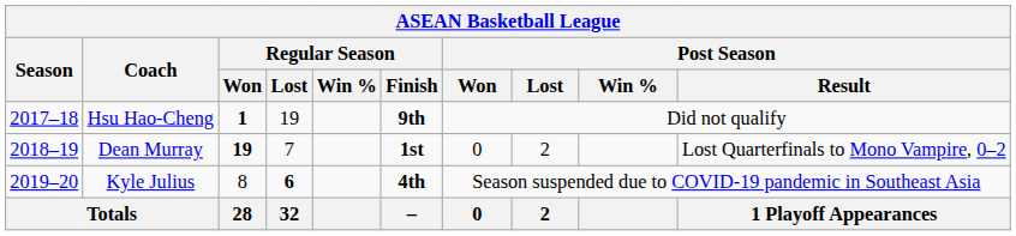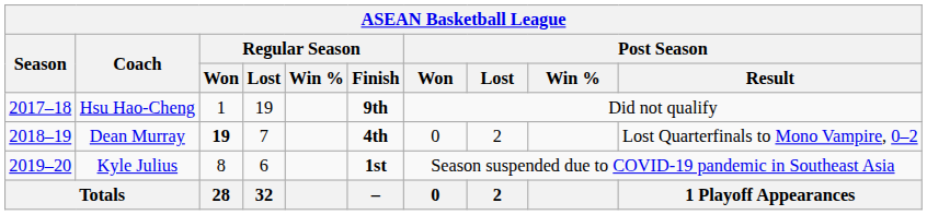 <table class="wikitable" style="font-size: 95%; text-align:center;">
 <tr>
 <th colspan="10"><a href='#'>ASEAN Basketball League</a></th>
 </tr>
 <tr>
 <th rowspan="2">Season</th>
 <th rowspan="2">Coach</th>
 <th colspan="4">Regular Season</th>
 <th colspan="4">Post Season</th>
 </tr>
 <tr>
 <th>Won</th>
 <th>Lost</th>
 <th>Win %</th>
 <th>Finish</th>
 <th>Won</th>
 <th>Lost</th>
 <th>Win %</th>
 <th>Result</th>
 </tr>
 <tr>
 <td><a href='#'>2017–18</a></td>
 <td><a href='#'>Hsu Hao-Cheng</a></td>
-<td><strong>1</strong></td>
+<td>1</td>
 <td>19</td>
 <td></td>
 <td><strong>9th</strong></td>
 <td colspan="4">Did not qualify</td>
 </tr>
 <tr>
 <td><a href='#'>2018–19</a></td>
 <td><a href='#'>Dean Murray</a></td>
 <td><strong>19</strong></td>
 <td>7</td>
 <td></td>
-<td><strong>1st</strong></td>
+<td><strong>4th</strong></td>
 <td>0</td>
 <td>2</td>
 <td></td>
 <td colspan="4">Lost Quarterfinals to <a href='#'>Mono Vampire</a>, <a href='#'>0–2</a></td>
 </tr>
 <tr>
 <td><a href='#'>2019–20</a></td>
 <td><a href='#'>Kyle Julius</a></td>
 <td>8</td>
-<td><strong>6</strong></td>
+<td>6</td>
 <td></td>
-<td><strong>4th</strong></td>
+<td><strong>1st</strong></td>
 <td colspan="4">Season suspended due to <a href='#'>COVID-19 pandemic in Southeast Asia</a></td>
 </tr>
 <tr>
 <th colspan="2">Totals</th>
 <th>28</th>
 <th>32</th>
 <th></th>
 <th>–</th>
 <th>0</th>
 <th>2</th>
 <th></th>
 <th>1 Playoff Appearances</th>
 </tr>
 </table>
